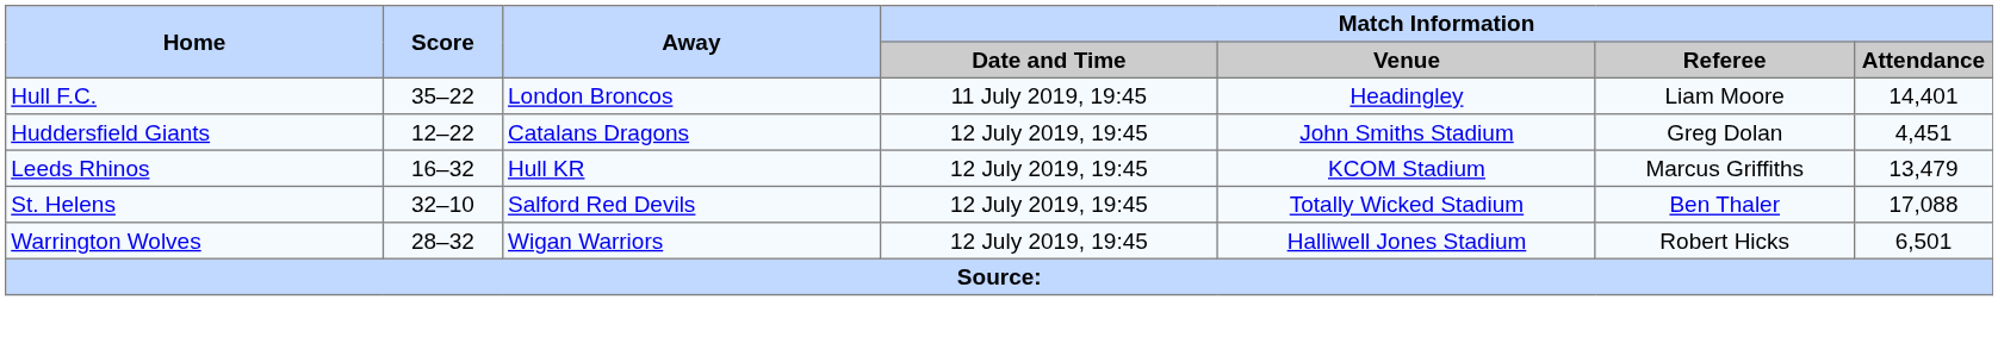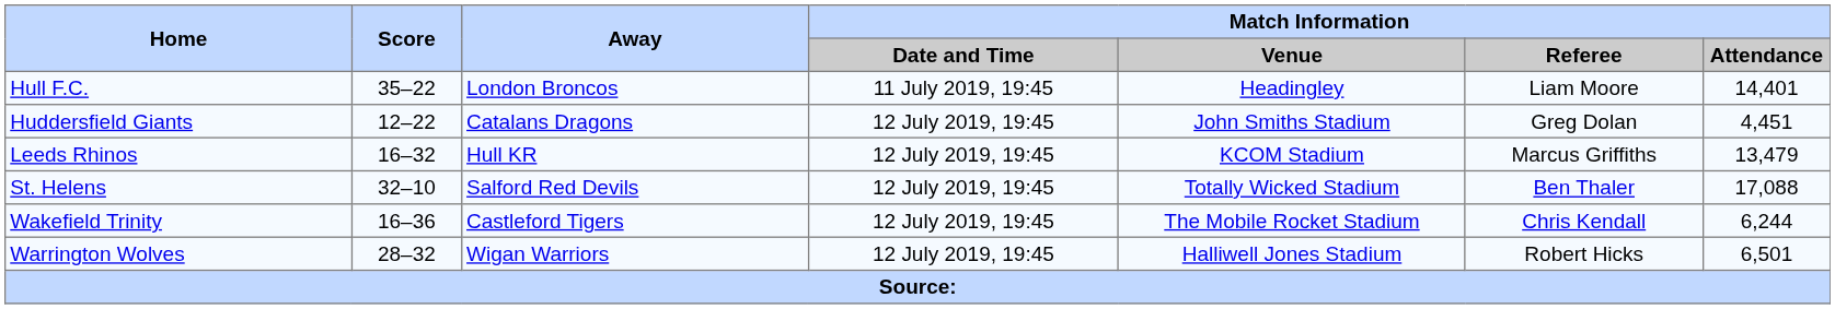 <table border="1" style="border-collapse:collapse; font-size:90%; text-align:center;" cellpadding="3" cellspacing="0" width="100%">
 <tr bgcolor="#C1D8FF">
 <th rowspan="2" width="19%">Home</th>
 <th rowspan="2" width="6%">Score</th>
 <th rowspan="2" width="19%">Away</th>
 <th colspan="4">Match Information</th>
 </tr>
 <tr bgcolor="#CCCCCC">
 <th width="17%">Date and Time</th>
 <th width="19%">Venue</th>
 <th width="13%">Referee</th>
 <th width="7%">Attendance</th>
 </tr>
 <tr bgcolor="#F5FAFF">
 <td align="left"> <a href='#'>Hull F.C.</a></td>
 <td>35–22</td>
 <td align="left"> <a href='#'>London Broncos</a></td>
 <td>11 July 2019, 19:45</td>
 <td><a href='#'>Headingley</a></td>
 <td>Liam Moore</td>
 <td>14,401</td>
 </tr>
 <tr bgcolor="#F5FAFF">
 <td align="left"> <a href='#'>Huddersfield Giants</a></td>
 <td>12–22</td>
 <td align="left"> <a href='#'>Catalans Dragons</a></td>
 <td>12 July 2019, 19:45</td>
 <td><a href='#'>John Smiths Stadium</a></td>
 <td>Greg Dolan</td>
 <td>4,451</td>
 </tr>
 <tr bgcolor="#F5FAFF">
 <td align="left"> <a href='#'>Leeds Rhinos</a></td>
 <td>16–32</td>
 <td align="left"> <a href='#'>Hull KR</a></td>
 <td>12 July 2019, 19:45</td>
 <td><a href='#'>KCOM Stadium</a></td>
 <td>Marcus Griffiths</td>
 <td>13,479</td>
 </tr>
 <tr bgcolor="#F5FAFF">
 <td align="left"> <a href='#'>St. Helens</a></td>
 <td>32–10</td>
 <td align="left"> <a href='#'>Salford Red Devils</a></td>
 <td>12 July 2019, 19:45</td>
 <td><a href='#'>Totally Wicked Stadium</a></td>
 <td><a href='#'>Ben Thaler</a></td>
 <td>17,088</td>
 </tr>
 <tr bgcolor="#F5FAFF">
+<td align="left"> <a href='#'>Wakefield Trinity</a></td>
+<td>16–36</td>
+<td align="left"> <a href='#'>Castleford Tigers</a></td>
+<td>12 July 2019, 19:45</td>
+<td><a href='#'>The Mobile Rocket Stadium</a></td>
+<td><a href='#'>Chris Kendall</a></td>
+<td>6,244</td>
+</tr>
+<tr bgcolor="#F5FAFF">
 <td align="left"> <a href='#'>Warrington Wolves</a></td>
 <td>28–32</td>
 <td align="left"> <a href='#'>Wigan Warriors</a></td>
 <td>12 July 2019, 19:45</td>
 <td><a href='#'>Halliwell Jones Stadium</a></td>
 <td>Robert Hicks</td>
 <td>6,501</td>
 </tr>
 <tr style="background:#c1d8ff;">
 <th colspan="7">Source:</th>
 </tr>
 </table>
